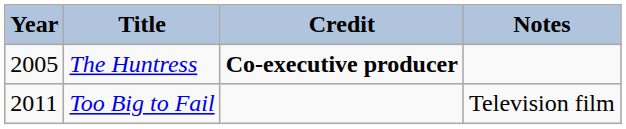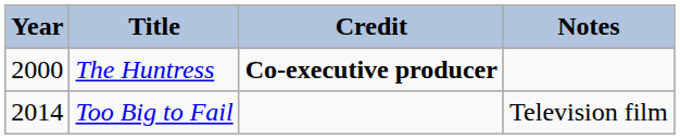 <table class="wikitable" style="font-size:95%;">
 <tr>
 <th style="background:#B0C4DE;">Year</th>
 <th style="background:#B0C4DE;">Title</th>
 <th style="background:#B0C4DE;">Credit</th>
 <th style="background:#B0C4DE;">Notes</th>
 </tr>
 <tr>
-<td>2005</td>
+<td>2000</td>
 <td><em><a href='#'>The Huntress</a></em></td>
 <td><strong>Co-executive producer</strong></td>
 <td></td>
 </tr>
 <tr>
-<td>2011</td>
+<td>2014</td>
 <td><em><a href='#'>Too Big to Fail</a></em></td>
 <td></td>
 <td>Television film</td>
 </tr>
 </table>
